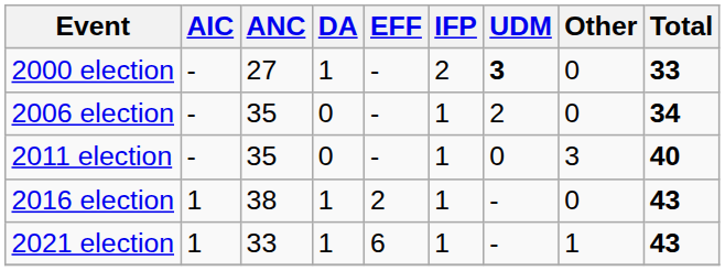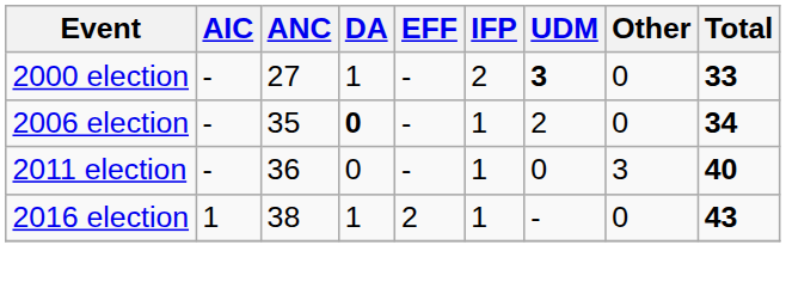 <table class="wikitable">
 <tr>
 <th>Event</th>
 <th><a href='#'>AIC</a></th>
 <th><a href='#'>ANC</a></th>
 <th><a href='#'>DA</a></th>
 <th><a href='#'>EFF</a></th>
 <th><a href='#'>IFP</a></th>
 <th><a href='#'>UDM</a></th>
 <th>Other</th>
 <th>Total</th>
 </tr>
 <tr>
 <td><a href='#'>2000 election</a></td>
 <td>-</td>
 <td>27</td>
 <td>1</td>
 <td>-</td>
 <td>2</td>
 <td><strong>3</strong></td>
 <td>0</td>
 <td><strong>33</strong></td>
 </tr>
 <tr>
 <td><a href='#'>2006 election</a></td>
 <td>-</td>
 <td>35</td>
-<td>0</td>
+<td><strong>0</strong></td>
 <td>-</td>
 <td>1</td>
 <td>2</td>
 <td>0</td>
 <td><strong>34</strong></td>
 </tr>
 <tr>
 <td><a href='#'>2011 election</a></td>
 <td>-</td>
-<td>35</td>
+<td>36</td>
 <td>0</td>
 <td>-</td>
 <td>1</td>
 <td>0</td>
 <td>3</td>
 <td><strong>40</strong></td>
 </tr>
 <tr>
 <td><a href='#'>2016 election</a></td>
 <td>1</td>
 <td>38</td>
 <td>1</td>
 <td>2</td>
 <td>1</td>
 <td>-</td>
 <td>0</td>
 <td><strong>43</strong></td>
 </tr>
 <tr>
-<td><a href='#'>2021 election</a></td>
-<td>1</td>
-<td>33</td>
-<td>1</td>
-<td>6</td>
-<td>1</td>
-<td>-</td>
-<td>1</td>
-<td><strong>43</strong></td>
-</tr>
-<tr>
 </tr>
 </table>
